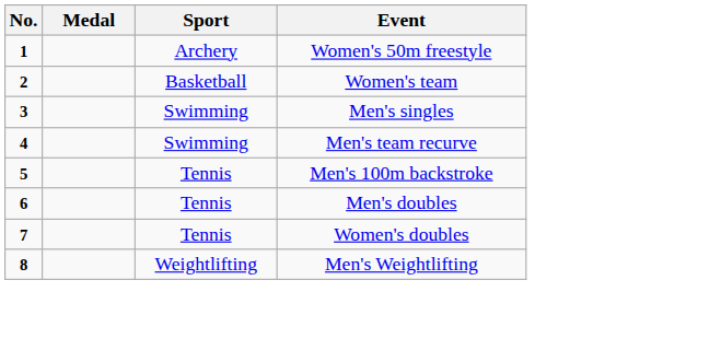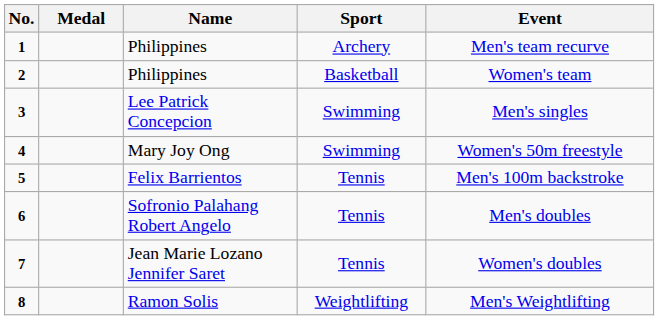 <table class="wikitable" style="font-size:100%; text-align:center;">
 <tr>
 <th width="10">No.</th>
 <th width="70">Medal</th>
+<th width="150">Name</th>
 <th width="110">Sport</th>
 <th width="200">Event</th>
 </tr>
 <tr>
 <td><small><strong>1</strong></small></td>
 <td></td>
+<td align=left>Philippines</td>
 <td> <a href='#'>Archery</a></td>
-<td><a href='#'>Women's 50m freestyle</a></td>
+<td><a href='#'>Men's team recurve</a></td>
 </tr>
 <tr>
 <td><small><strong>2</strong></small></td>
 <td></td>
+<td align=left>Philippines</td>
 <td> <a href='#'>Basketball</a></td>
 <td><a href='#'>Women's team</a></td>
 </tr>
 <tr>
 <td><small><strong>3</strong></small></td>
 <td></td>
+<td align=left><a href='#'>Lee Patrick Concepcion</a></td>
 <td> <a href='#'>Swimming</a></td>
 <td><a href='#'>Men's singles</a></td>
 </tr>
 <tr>
 <td><small><strong>4</strong></small></td>
 <td></td>
+<td align=left>Mary Joy Ong</td>
 <td> <a href='#'>Swimming</a></td>
-<td><a href='#'>Men's team recurve</a></td>
+<td><a href='#'>Women's 50m freestyle</a></td>
 </tr>
 <tr>
 <td><small><strong>5</strong></small></td>
 <td></td>
+<td align=left><a href='#'>Felix Barrientos</a></td>
 <td> <a href='#'>Tennis</a></td>
 <td><a href='#'>Men's 100m backstroke</a></td>
 </tr>
 <tr>
 <td><small><strong>6</strong></small></td>
 <td></td>
+<td align=left><a href='#'>Sofronio Palahang</a><br><a href='#'>Robert Angelo</a></td>
 <td> <a href='#'>Tennis</a></td>
 <td><a href='#'>Men's doubles</a></td>
 </tr>
 <tr>
 <td><small><strong>7</strong></small></td>
 <td></td>
+<td align=left>Jean Marie Lozano<br><a href='#'>Jennifer Saret</a></td>
 <td> <a href='#'>Tennis</a></td>
 <td><a href='#'>Women's doubles</a></td>
 </tr>
 <tr>
 <td><small><strong>8</strong></small></td>
 <td></td>
+<td align=left><a href='#'>Ramon Solis</a></td>
 <td> <a href='#'>Weightlifting</a></td>
 <td><a href='#'>Men's Weightlifting</a></td>
 </tr>
 </table>
